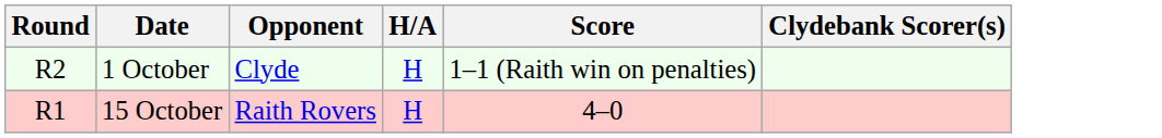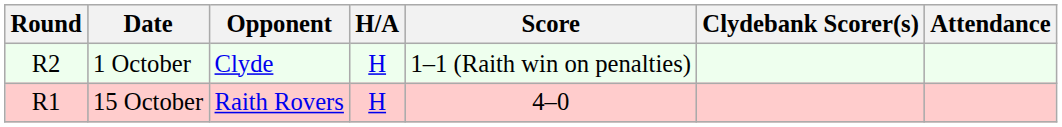 <table class="wikitable" style="text-align:center">
 <tr>
 <th>Round</th>
 <th>Date</th>
 <th>Opponent</th>
 <th>H/A</th>
 <th>Score</th>
 <th>Clydebank Scorer(s)</th>
+<th>Attendance</th>
 </tr>
 <tr bgcolor=#EEFFEE>
 <td>R2</td>
 <td align=left>1 October</td>
 <td align=left><a href='#'>Clyde</a></td>
 <td><a href='#'>H</a></td>
 <td>1–1 (Raith win on penalties)</td>
 <td align=left></td>
+<td></td>
 </tr>
 <tr bgcolor=#FFCCCC>
 <td>R1</td>
 <td align=left>15 October</td>
 <td align=left><a href='#'>Raith Rovers</a></td>
 <td><a href='#'>H</a></td>
 <td>4–0</td>
 <td align=left></td>
+<td></td>
 </tr>
 </table>
